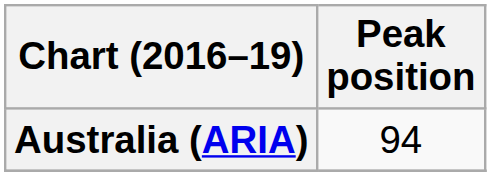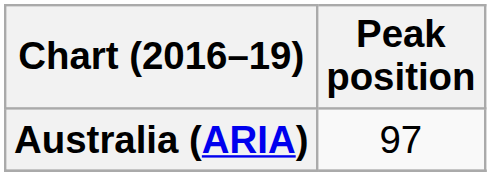 <table class="wikitable plainrowheaders sortable" style="text-align:center;">
 <tr>
 <th scope="col">Chart (2016–19)</th>
 <th scope="col">Peak<br>position</th>
 </tr>
 <tr>
 <th scope="row">Australia (<a href='#'>ARIA</a>)</th>
-<td>94</td>
+<td>97</td>
 </tr>
 <tr>
 </tr>
 <tr>
 </tr>
 <tr>
 </tr>
 <tr>
 </tr>
 <tr>
 </tr>
 </table>
